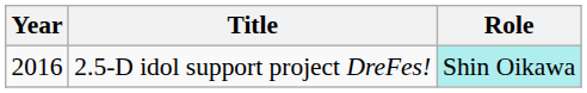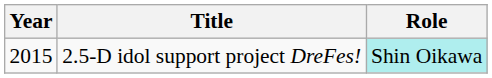 <table class="wikitable">
 <tr>
 <th>Year</th>
 <th>Title</th>
 <th>Role</th>
 </tr>
 <tr>
-<td>2016</td>
+<td>2015</td>
 <td>2.5-D idol support project <em>DreFes!</em></td>
 <td style="background: paleturquoise;">Shin Oikawa</td>
 </tr>
 </table>
